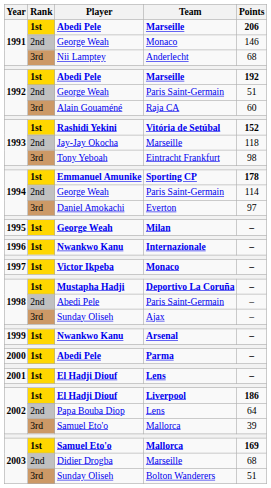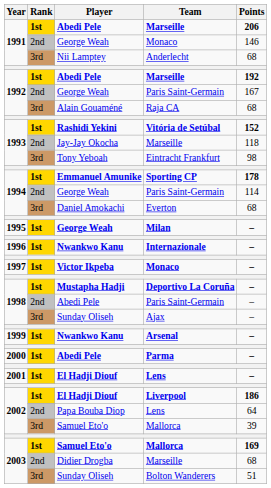 <table class="wikitable">
 <tr>
 <th>Year</th>
 <th>Rank</th>
 <th>Player</th>
 <th>Team</th>
 <th>Points</th>
 </tr>
 <tr>
 <td rowspan="3"><strong>1991</strong></td>
 <td scope=col style="background-color: gold"><strong>1st</strong></td>
 <td> <strong><a href='#'>Abedi Pele</a></strong></td>
 <td> <strong><a href='#'>Marseille</a></strong></td>
 <td align="center"><strong>206</strong></td>
 </tr>
 <tr>
 <td scope=col style="background-color: silver">2nd</td>
 <td> <a href='#'>George Weah</a></td>
 <td> <a href='#'>Monaco</a></td>
 <td align="center">146</td>
 </tr>
 <tr>
 <td scope=col style="background-color: #cc9966">3rd</td>
 <td> <a href='#'>Nii Lamptey</a></td>
 <td> <a href='#'>Anderlecht</a></td>
 <td align="center">68</td>
 </tr>
 <tr>
 <th colspan="5"></th>
 </tr>
 <tr>
 <td rowspan="3"><strong>1992</strong></td>
 <td scope=col style="background-color: gold"><strong>1st</strong></td>
 <td> <strong><a href='#'>Abedi Pele</a></strong></td>
 <td> <strong><a href='#'>Marseille</a></strong></td>
 <td align="center"><strong>192</strong></td>
 </tr>
 <tr>
 <td scope=col style="background-color: silver">2nd</td>
 <td> <a href='#'>George Weah</a></td>
 <td> <a href='#'>Paris Saint-Germain</a></td>
-<td align="center">51</td>
+<td align="center">167</td>
 </tr>
 <tr>
 <td scope=col style="background-color: #cc9966">3rd</td>
 <td> <a href='#'>Alain Gouaméné</a></td>
 <td> <a href='#'>Raja CA</a></td>
-<td align="center">60</td>
+<td align="center">68</td>
 </tr>
 <tr>
 <th colspan="5"></th>
 </tr>
 <tr>
 <td rowspan="3"><strong>1993</strong></td>
 <td scope=col style="background-color: gold"><strong>1st</strong></td>
 <td><strong> <a href='#'>Rashidi Yekini</a></strong></td>
 <td><strong> <a href='#'>Vitória de Setúbal</a></strong></td>
 <td align="center"><strong>152</strong></td>
 </tr>
 <tr>
 <td scope=col style="background-color: silver">2nd</td>
 <td> <a href='#'>Jay-Jay Okocha</a></td>
 <td> <a href='#'>Marseille</a></td>
 <td align="center">118</td>
 </tr>
 <tr>
 <td scope=col style="background-color: #cc9966">3rd</td>
 <td> <a href='#'>Tony Yeboah</a></td>
 <td> <a href='#'>Eintracht Frankfurt</a></td>
 <td align="center">98</td>
 </tr>
 <tr>
 <th colspan="5"></th>
 </tr>
 <tr>
 <td rowspan="3"><strong>1994</strong></td>
 <td scope=col style="background-color: gold"><strong>1st</strong></td>
 <td><strong> <a href='#'>Emmanuel Amunike</a></strong></td>
 <td><strong> <a href='#'>Sporting CP</a></strong></td>
 <td align="center"><strong>178</strong></td>
 </tr>
 <tr>
 <td scope=col style="background-color: silver">2nd</td>
 <td> <a href='#'>George Weah</a></td>
 <td> <a href='#'>Paris Saint-Germain</a></td>
 <td align="center">114</td>
 </tr>
 <tr>
 <td scope=col style="background-color: #cc9966">3rd</td>
 <td> <a href='#'>Daniel Amokachi</a></td>
 <td> <a href='#'>Everton</a></td>
-<td align="center">97</td>
+<td align="center">68</td>
 </tr>
 <tr>
 <th colspan="5"></th>
 </tr>
 <tr>
 <td><strong>1995</strong></td>
 <td scope=col style="background-color: gold"><strong>1st</strong></td>
 <td> <strong><a href='#'>George Weah</a></strong></td>
 <td> <strong><a href='#'>Milan</a></strong></td>
 <td align="center"><strong>–</strong></td>
 </tr>
 <tr>
 <th colspan="5"></th>
 </tr>
 <tr>
 <td><strong>1996</strong></td>
 <td scope=col style="background-color: gold"><strong>1st</strong></td>
 <td> <strong><a href='#'>Nwankwo Kanu</a></strong></td>
 <td> <strong><a href='#'>Internazionale</a></strong></td>
 <td align="center"><strong>–</strong></td>
 </tr>
 <tr>
 <th colspan="5"></th>
 </tr>
 <tr>
 <td><strong>1997</strong></td>
 <td scope=col style="background-color: gold"><strong>1st</strong></td>
 <td> <strong><a href='#'>Victor Ikpeba</a></strong></td>
 <td> <strong><a href='#'>Monaco</a></strong></td>
 <td align="center"><strong>–</strong></td>
 </tr>
 <tr>
 <th colspan="5"></th>
 </tr>
 <tr>
 <td rowspan="3"><strong>1998</strong></td>
 <td scope=col style="background-color: gold"><strong>1st</strong></td>
 <td> <strong><a href='#'>Mustapha Hadji</a></strong></td>
 <td> <strong><a href='#'>Deportivo La Coruña</a></strong></td>
 <td align="center"><strong>–</strong></td>
 </tr>
 <tr>
 <td scope=col style="background-color: silver">2nd</td>
 <td> <a href='#'>Abedi Pele</a></td>
 <td> <a href='#'>Paris Saint-Germain</a></td>
 <td align="center">–</td>
 </tr>
 <tr>
 <td scope=col style="background-color: #cc9966">3rd</td>
 <td> <a href='#'>Sunday Oliseh</a></td>
 <td> <a href='#'>Ajax</a></td>
 <td align="center">–</td>
 </tr>
 <tr>
 <th colspan="5"></th>
 </tr>
 <tr>
 <td><strong>1999</strong></td>
 <td scope=col style="background-color: gold"><strong>1st</strong></td>
 <td> <strong><a href='#'>Nwankwo Kanu</a></strong></td>
 <td> <strong><a href='#'>Arsenal</a></strong></td>
 <td align="center"><strong>–</strong></td>
 </tr>
 <tr>
 <th colspan="5"></th>
 </tr>
 <tr>
 <td><strong>2000</strong></td>
 <td scope=col style="background-color: gold"><strong>1st</strong></td>
 <td> <strong><a href='#'>Abedi Pele</a></strong></td>
 <td> <strong><a href='#'>Parma</a></strong></td>
 <td align="center"><strong>–</strong></td>
 </tr>
 <tr>
 <th colspan="5"></th>
 </tr>
 <tr>
 <td><strong>2001</strong></td>
 <td scope=col style="background-color: gold"><strong>1st</strong></td>
 <td> <strong><a href='#'>El Hadji Diouf</a></strong></td>
 <td> <strong><a href='#'>Lens</a></strong></td>
 <td align="center"><strong>–</strong></td>
 </tr>
 <tr>
 <th colspan="5"></th>
 </tr>
 <tr>
 <td rowspan="3"><strong>2002</strong></td>
 <td scope=col style="background-color: gold"><strong>1st</strong></td>
 <td> <strong><a href='#'>El Hadji Diouf</a></strong></td>
 <td> <strong><a href='#'>Liverpool</a></strong></td>
 <td align="center"><strong>186</strong></td>
 </tr>
 <tr>
 <td scope=col style="background-color: silver">2nd</td>
 <td> <a href='#'>Papa Bouba Diop</a></td>
 <td> <a href='#'>Lens</a></td>
 <td align="center">64</td>
 </tr>
 <tr>
 <td scope=col style="background-color: #cc9966">3rd</td>
 <td> <a href='#'>Samuel Eto'o</a></td>
 <td> <a href='#'>Mallorca</a></td>
 <td align="center">39</td>
 </tr>
 <tr>
 <th colspan="5"></th>
 </tr>
 <tr>
 <td rowspan="3"><strong>2003</strong></td>
 <td scope=col style="background-color: gold"><strong>1st</strong></td>
 <td> <strong><a href='#'>Samuel Eto'o</a></strong></td>
 <td> <strong><a href='#'>Mallorca</a></strong></td>
 <td align="center"><strong>169</strong></td>
 </tr>
 <tr>
 <td scope=col style="background-color: silver">2nd</td>
 <td> <a href='#'>Didier Drogba</a></td>
 <td> <a href='#'>Marseille</a></td>
 <td align="center">68</td>
 </tr>
 <tr>
 <td scope=col style="background-color: #cc9966">3rd</td>
 <td> <a href='#'>Sunday Oliseh</a></td>
 <td> <a href='#'>Bolton Wanderers</a></td>
 <td align="center">51</td>
 </tr>
 </table>
